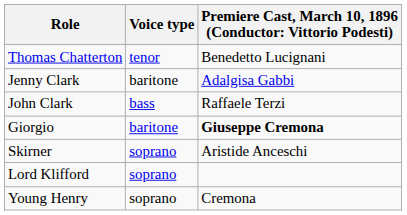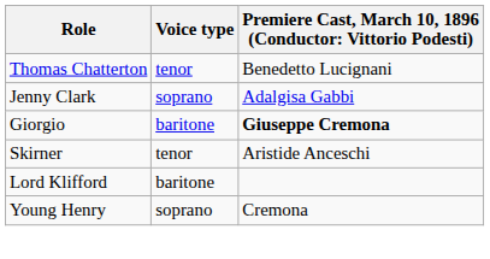 <table class="wikitable">
 <tr>
 <th>Role</th>
 <th>Voice type</th>
 <th>Premiere Cast, March 10, 1896<br>(Conductor: Vittorio Podesti)</th>
 </tr>
 <tr>
 <td><a href='#'>Thomas Chatterton</a></td>
 <td><a href='#'>tenor</a></td>
 <td>Benedetto Lucignani</td>
 </tr>
 <tr>
 <td>Jenny Clark</td>
-<td>baritone</td>
+<td><a href='#'>soprano</a></td>
 <td><a href='#'>Adalgisa Gabbi</a></td>
-</tr>
-<tr>
-<td>John Clark</td>
-<td><a href='#'>bass</a></td>
-<td>Raffaele Terzi</td>
 </tr>
 <tr>
 <td>Giorgio</td>
 <td><a href='#'>baritone</a></td>
 <td><strong>Giuseppe Cremona</strong></td>
 </tr>
 <tr>
 <td>Skirner</td>
-<td><a href='#'>soprano</a></td>
+<td>tenor</td>
 <td>Aristide Anceschi</td>
 </tr>
 <tr>
 <td>Lord Klifford</td>
-<td><a href='#'>soprano</a></td>
+<td>baritone</td>
 <td></td>
 </tr>
 <tr>
 <td>Young Henry</td>
 <td>soprano</td>
 <td>Cremona</td>
 </tr>
 </table>
